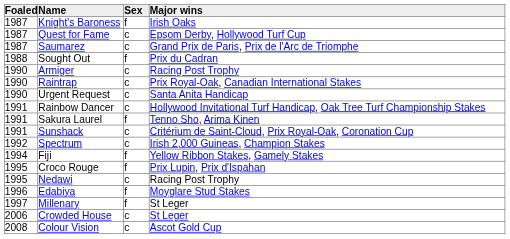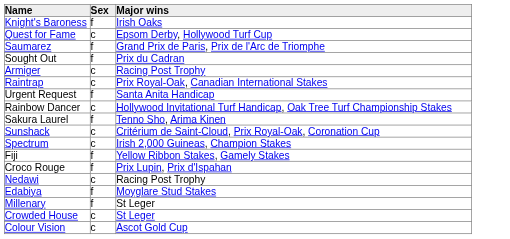 <table border="1" cellpadding="0" style="border-collapse: collapse; font-size:90%">
 <tr style="background:#eee;">
-<td style="width:35px;"><strong>Foaled</strong></td>
 <td style="width:120px;"><strong>Name</strong></td>
 <td style="width:35px;"><strong>Sex</strong></td>
 <td style="width:500px;"><strong>Major wins</strong></td>
 </tr>
 <tr>
-<td>1987</td>
 <td><a href='#'>Knight's Baroness</a></td>
 <td>f</td>
 <td><a href='#'>Irish Oaks</a></td>
 </tr>
 <tr>
-<td>1987</td>
 <td><a href='#'>Quest for Fame</a></td>
 <td>c</td>
 <td><a href='#'>Epsom Derby</a>, <a href='#'>Hollywood Turf Cup</a></td>
 </tr>
 <tr>
-<td>1987</td>
 <td><a href='#'>Saumarez</a></td>
-<td>c</td>
+<td>f</td>
 <td><a href='#'>Grand Prix de Paris</a>, <a href='#'>Prix de l'Arc de Triomphe</a></td>
 </tr>
 <tr>
-<td>1988</td>
 <td>Sought Out</td>
 <td>f</td>
 <td><a href='#'>Prix du Cadran</a></td>
 </tr>
 <tr>
-<td>1990</td>
 <td><a href='#'>Armiger</a></td>
 <td>c</td>
 <td><a href='#'>Racing Post Trophy</a></td>
 </tr>
 <tr>
-<td>1990</td>
 <td><a href='#'>Raintrap</a></td>
 <td>c</td>
 <td><a href='#'>Prix Royal-Oak</a>, <a href='#'>Canadian International Stakes</a></td>
 </tr>
 <tr>
-<td>1990</td>
 <td>Urgent Request</td>
-<td>c</td>
+<td>f</td>
 <td><a href='#'>Santa Anita Handicap</a></td>
 </tr>
 <tr>
-<td>1991</td>
 <td>Rainbow Dancer</td>
 <td>c</td>
 <td><a href='#'>Hollywood Invitational Turf Handicap</a>, <a href='#'>Oak Tree Turf Championship Stakes</a></td>
 </tr>
 <tr>
-<td>1991</td>
 <td>Sakura Laurel</td>
 <td>f</td>
 <td><a href='#'>Tenno Sho</a>, <a href='#'>Arima Kinen</a></td>
 </tr>
 <tr>
-<td>1991</td>
 <td><a href='#'>Sunshack</a></td>
 <td>c</td>
 <td><a href='#'>Critérium de Saint-Cloud</a>, <a href='#'>Prix Royal-Oak</a>, <a href='#'>Coronation Cup</a></td>
 </tr>
 <tr>
-<td>1992</td>
 <td><a href='#'>Spectrum</a></td>
 <td>c</td>
 <td><a href='#'>Irish 2,000 Guineas</a>, <a href='#'>Champion Stakes</a></td>
 </tr>
 <tr>
-<td>1994</td>
 <td>Fiji</td>
 <td>f</td>
 <td><a href='#'>Yellow Ribbon Stakes</a>, <a href='#'>Gamely Stakes</a></td>
 </tr>
 <tr>
-<td>1995</td>
 <td>Croco Rouge</td>
 <td>f</td>
 <td><a href='#'>Prix Lupin</a>, <a href='#'>Prix d'Ispahan</a></td>
 </tr>
 <tr>
-<td>1995</td>
 <td><a href='#'>Nedawi</a></td>
 <td>c</td>
 <td>Racing Post Trophy</td>
 </tr>
 <tr>
-<td>1996</td>
 <td><a href='#'>Edabiya</a></td>
 <td>f</td>
 <td><a href='#'>Moyglare Stud Stakes</a></td>
 </tr>
 <tr>
-<td>1997</td>
 <td><a href='#'>Millenary</a></td>
 <td>f</td>
 <td>St Leger</td>
 </tr>
 <tr>
-<td>2006</td>
 <td><a href='#'>Crowded House</a></td>
 <td>c</td>
 <td><a href='#'>St Leger</a></td>
 </tr>
 <tr>
-<td>2008</td>
 <td><a href='#'>Colour Vision</a></td>
 <td>c</td>
 <td><a href='#'>Ascot Gold Cup</a></td>
 </tr>
 </table>
